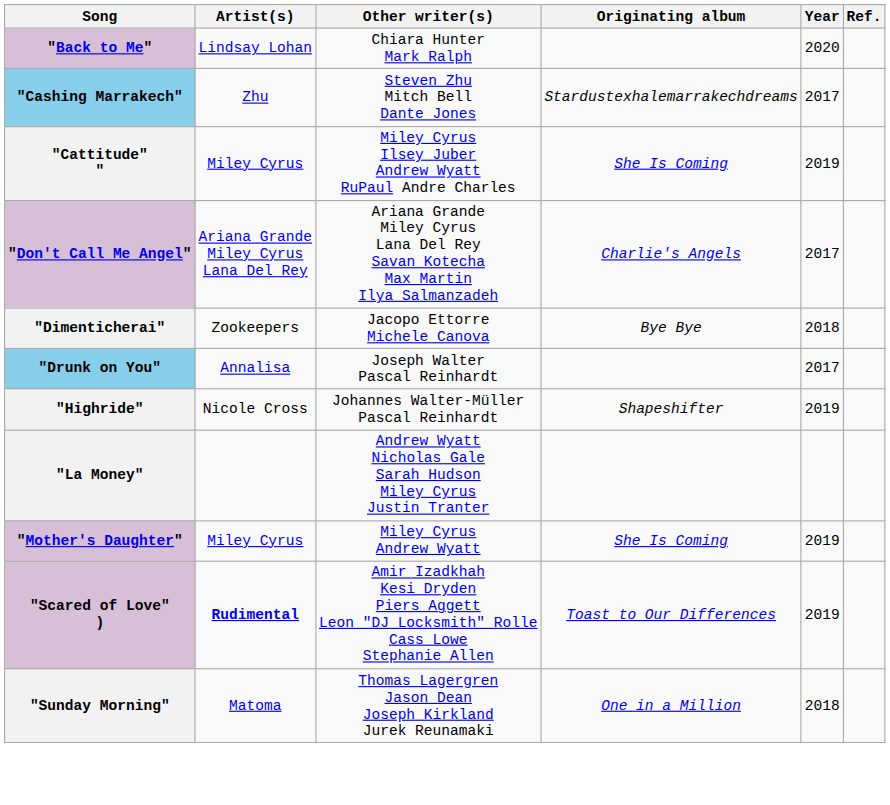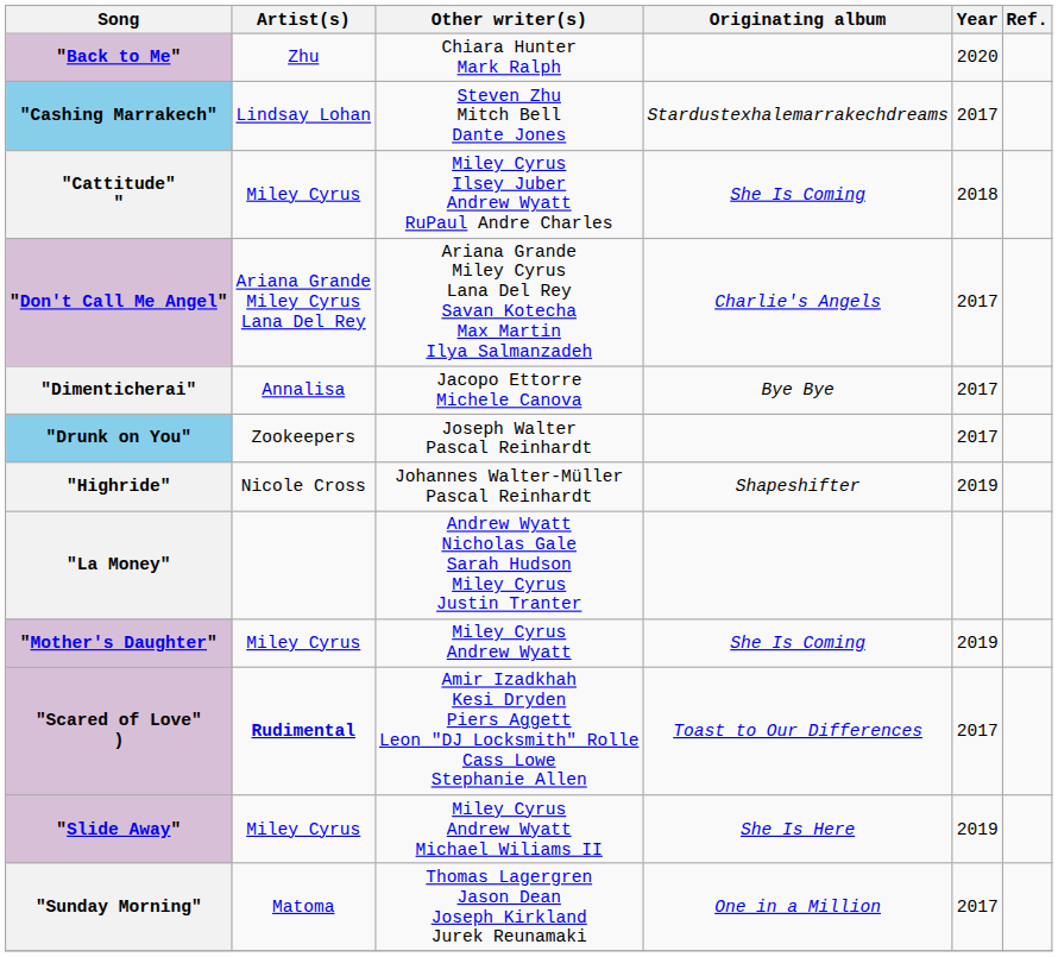 <table class="wikitable sortable plainrowheaders" style="text-align:center;">
 <tr>
 <th scope="col">Song</th>
 <th scope="col">Artist(s)</th>
 <th scope="col" class="unsortable">Other writer(s)</th>
 <th scope="col" data-sort-type="text">Originating album</th>
 <th scope="col">Year</th>
 <th scope="col" class="unsortable">Ref.</th>
 </tr>
 <tr>
 <th scope=row style="background:#D8BFD8">"<a href='#'>Back to Me</a>"</th>
-<td><a href='#'>Lindsay Lohan</a></td>
+<td><a href='#'>Zhu</a></td>
 <td>Chiara Hunter<br><a href='#'>Mark Ralph</a></td>
 <td></td>
 <td>2020</td>
 <td></td>
 </tr>
 <tr>
 <th scope=row style="background:#87ceeb">"Cashing Marrakech"</th>
-<td><a href='#'>Zhu</a></td>
+<td><a href='#'>Lindsay Lohan</a></td>
 <td><a href='#'>Steven Zhu</a><br>Mitch Bell<br><a href='#'>Dante Jones</a></td>
 <td><em>Stardustexhalemarrakechdreams</em></td>
 <td>2017</td>
 <td></td>
 </tr>
 <tr>
 <th scope=row>"Cattitude"<br>"</th>
 <td><a href='#'>Miley Cyrus</a></td>
 <td><a href='#'>Miley Cyrus</a><br><a href='#'>Ilsey Juber</a><br><a href='#'>Andrew Wyatt</a><br><a href='#'>RuPaul</a> Andre Charles</td>
 <td><em><a href='#'>She Is Coming</a></em></td>
-<td>2019</td>
+<td>2018</td>
 <td></td>
 </tr>
 <tr>
 <th scope=row style="background:#D8BFD8">"<a href='#'>Don't Call Me Angel</a>"</th>
 <td><a href='#'>Ariana Grande</a><br><a href='#'>Miley Cyrus</a><br><a href='#'>Lana Del Rey</a></td>
 <td>Ariana Grande<br>Miley Cyrus<br>Lana Del Rey<br><a href='#'>Savan Kotecha</a><br><a href='#'>Max Martin</a><br><a href='#'>Ilya Salmanzadeh</a></td>
 <td><em><a href='#'>Charlie's Angels</a></em></td>
 <td>2017</td>
 <td></td>
 </tr>
 <tr>
 <th scope=row>"Dimenticherai"</th>
-<td>Zookeepers</td>
+<td><a href='#'>Annalisa</a></td>
 <td>Jacopo Ettorre <br> <a href='#'>Michele Canova</a></td>
 <td><em>Bye Bye</em></td>
-<td>2018</td>
+<td>2017</td>
 <td></td>
 </tr>
 <tr>
 <th scope=row style="background:#87ceeb">"Drunk on You"</th>
-<td><a href='#'>Annalisa</a></td>
+<td>Zookeepers</td>
 <td>Joseph Walter <br> Pascal Reinhardt</td>
 <td></td>
 <td>2017</td>
 <td></td>
 </tr>
 <tr>
 <th scope=row>"Highride"</th>
 <td>Nicole Cross</td>
 <td>Johannes Walter-Müller <br> Pascal Reinhardt</td>
 <td><em>Shapeshifter</em></td>
 <td>2019</td>
 <td></td>
 </tr>
 <tr>
 <th scope=row>"La Money"</th>
 <td></td>
 <td><a href='#'>Andrew Wyatt</a><br> <a href='#'>Nicholas Gale</a> <br> <a href='#'>Sarah Hudson</a> <br> <a href='#'>Miley Cyrus</a><br> <a href='#'>Justin Tranter</a></td>
 <td></td>
 <td></td>
 <td></td>
 </tr>
 <tr>
 <th scope=row style="background:#D8BFD8">"<a href='#'>Mother's Daughter</a>"</th>
 <td><a href='#'>Miley Cyrus</a></td>
 <td><a href='#'>Miley Cyrus</a><br><a href='#'>Andrew Wyatt</a></td>
 <td><em><a href='#'>She Is Coming</a></em></td>
 <td>2019</td>
 <td></td>
 </tr>
 <tr>
 <th scope=row style="background:#D8BFD8">"Scared of Love"<br>)</th>
 <td><strong><a href='#'>Rudimental</a></strong></td>
 <td><a href='#'>Amir Izadkhah</a><br><a href='#'>Kesi Dryden</a><br><a href='#'>Piers Aggett</a><br><a href='#'>Leon "DJ Locksmith" Rolle</a><br><a href='#'>Cass Lowe</a><br><a href='#'>Stephanie Allen</a></td>
 <td><em><a href='#'>Toast to Our Differences</a></em></td>
+<td>2017</td>
+<td></td>
+</tr>
+<tr>
+<th scope=row style="background:#D8BFD8">"<a href='#'>Slide Away</a>"</th>
+<td><a href='#'>Miley Cyrus</a></td>
+<td><a href='#'>Miley Cyrus</a><br><a href='#'>Andrew Wyatt</a><br><a href='#'>Michael Wiliams II</a></td>
+<td><em><a href='#'>She Is Here</a></em></td>
 <td>2019</td>
 <td></td>
 </tr>
 <tr>
 <th scope=row>"Sunday Morning"<br></th>
 <td><a href='#'>Matoma</a></td>
 <td><a href='#'>Thomas Lagergren</a><br><a href='#'>Jason Dean</a><br><a href='#'>Joseph Kirkland</a><br>Jurek Reunamaki</td>
 <td><em><a href='#'>One in a Million</a></em></td>
-<td>2018</td>
+<td>2017</td>
 <td></td>
 </tr>
 <tr>
 </tr>
 </table>
